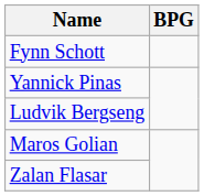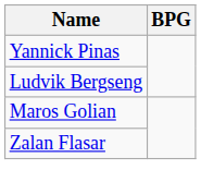 <table class=wikitable>
 <tr>
 <th>Name</th>
 <th>BPG</th>
-</tr>
-<tr>
-<td> <a href='#'>Fynn Schott</a></td>
-<td></td>
 </tr>
 <tr>
 <td> <a href='#'>Yannick Pinas</a></td>
 <td rowspan=2></td>
 </tr>
 <tr>
 <td> <a href='#'>Ludvik Bergseng</a></td>
 </tr>
 <tr>
 <td> <a href='#'>Maros Golian</a></td>
 <td rowspan=2></td>
 </tr>
 <tr>
 <td> <a href='#'>Zalan Flasar</a></td>
 </tr>
 </table>
